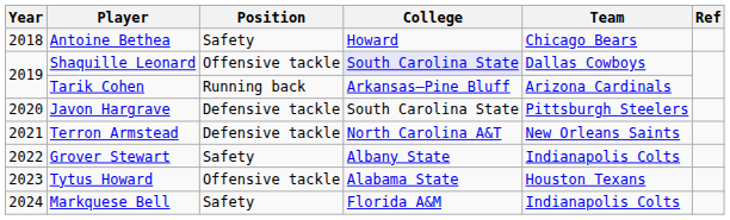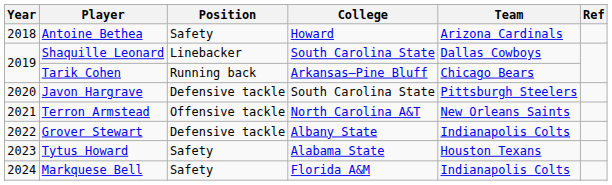 <table class="wikitable sortable">
 <tr>
 <th bgcolor="#e5e5e5">Year</th>
 <th bgcolor="#e5e5e5">Player</th>
 <th>Position</th>
 <th>College</th>
 <th bgcolor="#e5e5e5">Team</th>
 <th bgcolor="#e5e5e5">Ref</th>
 </tr>
 <tr>
 <td>2018</td>
 <td><a href='#'>Antoine Bethea</a></td>
 <td>Safety</td>
 <td><a href='#'>Howard</a></td>
-<td><a href='#'>Chicago Bears</a></td>
+<td><a href='#'>Arizona Cardinals</a></td>
 <td></td>
 </tr>
 <tr>
 <td rowspan="2">2019</td>
 <td><a href='#'>Shaquille Leonard</a></td>
-<td>Offensive tackle</td>
-<td style="background: lavender;"><a href='#'>South Carolina State</a></td>
+<td>Linebacker</td>
+<td><a href='#'>South Carolina State</a></td>
 <td><a href='#'>Dallas Cowboys</a></td>
 <td rowspan="2"></td>
 </tr>
 <tr>
 <td><a href='#'>Tarik Cohen</a></td>
 <td>Running back</td>
 <td><a href='#'>Arkansas–Pine Bluff</a></td>
-<td><a href='#'>Arizona Cardinals</a></td>
+<td><a href='#'>Chicago Bears</a></td>
 </tr>
 <tr>
 <td>2020</td>
 <td><a href='#'>Javon Hargrave</a></td>
 <td>Defensive tackle</td>
 <td>South Carolina State</td>
 <td><a href='#'>Pittsburgh Steelers</a></td>
 <td></td>
 </tr>
 <tr>
 <td>2021</td>
 <td><a href='#'>Terron Armstead</a></td>
-<td>Defensive tackle</td>
+<td>Offensive tackle</td>
 <td><a href='#'>North Carolina A&T</a></td>
 <td><a href='#'>New Orleans Saints</a></td>
 <td></td>
 </tr>
 <tr>
 <td>2022</td>
 <td><a href='#'>Grover Stewart</a></td>
-<td>Safety</td>
+<td>Defensive tackle</td>
 <td><a href='#'>Albany State</a></td>
 <td><a href='#'>Indianapolis Colts</a></td>
 <td></td>
 </tr>
 <tr>
 <td>2023</td>
 <td><a href='#'>Tytus Howard</a></td>
-<td>Offensive tackle</td>
+<td>Safety</td>
 <td><a href='#'>Alabama State</a></td>
 <td><a href='#'>Houston Texans</a></td>
 <td></td>
 </tr>
 <tr>
 <td>2024</td>
 <td><a href='#'>Markquese Bell</a></td>
 <td>Safety</td>
 <td><a href='#'>Florida A&M</a></td>
 <td><a href='#'>Indianapolis Colts</a></td>
 <td></td>
 </tr>
 </table>
